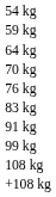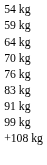 <table>
 <tr>
 <td>54 kg<br></td>
 <td></td>
 <td></td>
 <td></td>
 </tr>
 <tr>
 <td>59 kg<br></td>
 <td></td>
 <td></td>
 <td></td>
 </tr>
 <tr>
 <td>64 kg<br></td>
 <td></td>
 <td></td>
 <td></td>
 </tr>
 <tr>
 <td>70 kg<br></td>
 <td></td>
 <td></td>
 <td></td>
 </tr>
 <tr>
 <td>76 kg<br></td>
 <td></td>
 <td></td>
 <td></td>
 </tr>
 <tr>
 <td>83 kg<br></td>
 <td></td>
 <td></td>
 <td></td>
 </tr>
 <tr>
 <td>91 kg<br></td>
 <td></td>
 <td></td>
 <td></td>
 </tr>
 <tr>
 <td>99 kg<br></td>
 <td></td>
 <td></td>
 <td></td>
 </tr>
 <tr>
-<td>108 kg<br></td>
-<td></td>
-<td></td>
-<td></td>
-</tr>
-<tr>
 <td>+108 kg<br></td>
 <td></td>
 <td></td>
 <td></td>
 </tr>
 </table>
